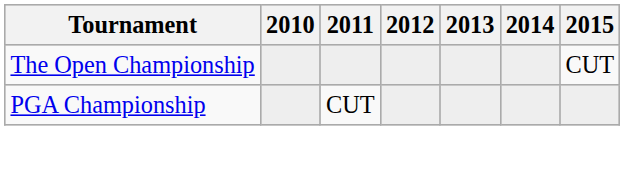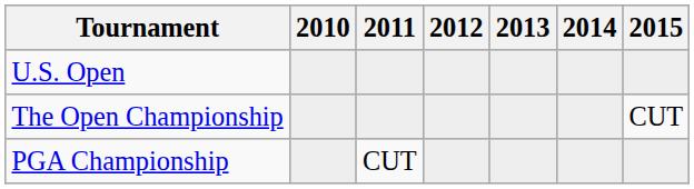 <table class="wikitable" style="font-size:95%;text-align:center;">
 <tr>
 <th>Tournament</th>
 <th>2010</th>
 <th>2011</th>
 <th>2012</th>
 <th>2013</th>
 <th>2014</th>
 <th>2015</th>
+</tr>
+<tr>
+<td align=left><a href='#'>U.S. Open</a></td>
+<td style="background:#eeeeee;"></td>
+<td style="background:#eeeeee;"></td>
+<td style="background:#eeeeee;"></td>
+<td style="background:#eeeeee;"></td>
+<td style="background:#eeeeee;"></td>
+<td style="background:#eeeeee;"></td>
 </tr>
 <tr>
 <td align=left><a href='#'>The Open Championship</a></td>
 <td style="background:#eeeeee;"></td>
 <td style="background:#eeeeee;"></td>
 <td style="background:#eeeeee;"></td>
 <td style="background:#eeeeee;"></td>
 <td style="background:#eeeeee;"></td>
 <td>CUT</td>
 </tr>
 <tr>
 <td align=left><a href='#'>PGA Championship</a></td>
 <td style="background:#eeeeee;"></td>
 <td>CUT</td>
 <td style="background:#eeeeee;"></td>
 <td style="background:#eeeeee;"></td>
 <td style="background:#eeeeee;"></td>
 <td style="background:#eeeeee;"></td>
 </tr>
 </table>
